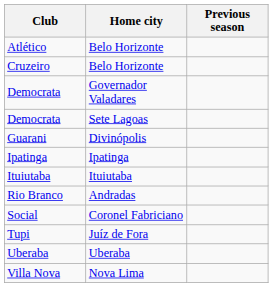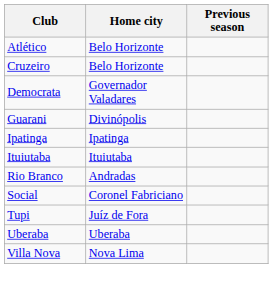 <table class="wikitable sortable">
 <tr>
 <th width=100>Club</th>
 <th width=125>Home city</th>
 <th width=100>Previous season</th>
 </tr>
 <tr>
 <td><a href='#'>Atlético</a></td>
 <td><a href='#'>Belo Horizonte</a></td>
 <td></td>
 </tr>
 <tr>
 <td><a href='#'>Cruzeiro</a></td>
 <td><a href='#'>Belo Horizonte</a></td>
 <td></td>
 </tr>
 <tr>
 <td><a href='#'>Democrata</a></td>
 <td><a href='#'>Governador Valadares</a></td>
-<td></td>
-</tr>
-<tr>
-<td><a href='#'>Democrata</a></td>
-<td><a href='#'>Sete Lagoas</a></td>
 <td></td>
 </tr>
 <tr>
 <td><a href='#'>Guarani</a></td>
 <td><a href='#'>Divinópolis</a></td>
 <td></td>
 </tr>
 <tr>
 <td><a href='#'>Ipatinga</a></td>
 <td><a href='#'>Ipatinga</a></td>
 <td></td>
 </tr>
 <tr>
 <td><a href='#'>Ituiutaba</a></td>
 <td><a href='#'>Ituiutaba</a></td>
 <td></td>
 </tr>
 <tr>
 <td><a href='#'>Rio Branco</a></td>
 <td><a href='#'>Andradas</a></td>
 <td></td>
 </tr>
 <tr>
 <td><a href='#'>Social</a></td>
 <td><a href='#'>Coronel Fabriciano</a></td>
 <td></td>
 </tr>
 <tr>
 <td><a href='#'>Tupi</a></td>
 <td><a href='#'>Juíz de Fora</a></td>
 <td></td>
 </tr>
 <tr>
 <td><a href='#'>Uberaba</a></td>
 <td><a href='#'>Uberaba</a></td>
 <td></td>
 </tr>
 <tr>
 <td><a href='#'>Villa Nova</a></td>
 <td><a href='#'>Nova Lima</a></td>
 <td></td>
 </tr>
 </table>
